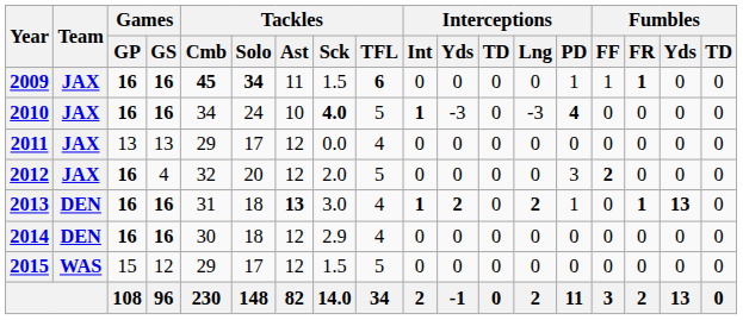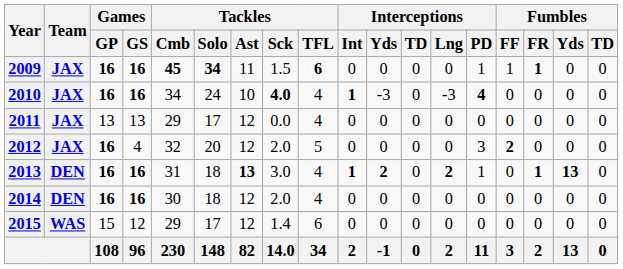 <table class="wikitable" style="text-align:center">
 <tr>
 <th rowspan="2">Year</th>
 <th rowspan="2">Team</th>
 <th colspan="2">Games</th>
 <th colspan="5">Tackles</th>
 <th colspan="5">Interceptions</th>
 <th colspan="4">Fumbles</th>
 </tr>
 <tr>
 <th>GP</th>
 <th>GS</th>
 <th>Cmb</th>
 <th>Solo</th>
 <th>Ast</th>
 <th>Sck</th>
 <th>TFL</th>
 <th>Int</th>
 <th>Yds</th>
 <th>TD</th>
 <th>Lng</th>
 <th>PD</th>
 <th>FF</th>
 <th>FR</th>
 <th>Yds</th>
 <th>TD</th>
 </tr>
 <tr>
 <th><a href='#'>2009</a></th>
 <th><a href='#'>JAX</a></th>
 <td><strong>16</strong></td>
 <td><strong>16</strong></td>
 <td><strong>45</strong></td>
 <td><strong>34</strong></td>
 <td>11</td>
 <td>1.5</td>
 <td><strong>6</strong></td>
 <td>0</td>
 <td>0</td>
 <td>0</td>
 <td>0</td>
 <td>1</td>
 <td>1</td>
 <td><strong>1</strong></td>
 <td>0</td>
 <td>0</td>
 </tr>
 <tr>
 <th><a href='#'>2010</a></th>
 <th><a href='#'>JAX</a></th>
 <td><strong>16</strong></td>
 <td><strong>16</strong></td>
 <td>34</td>
 <td>24</td>
 <td>10</td>
 <td><strong>4.0</strong></td>
-<td>5</td>
+<td>4</td>
 <td><strong>1</strong></td>
 <td>-3</td>
 <td>0</td>
 <td>-3</td>
 <td><strong>4</strong></td>
 <td>0</td>
 <td>0</td>
 <td>0</td>
 <td>0</td>
 </tr>
 <tr>
 <th><a href='#'>2011</a></th>
 <th><a href='#'>JAX</a></th>
 <td>13</td>
 <td>13</td>
 <td>29</td>
 <td>17</td>
 <td>12</td>
 <td>0.0</td>
 <td>4</td>
 <td>0</td>
 <td>0</td>
 <td>0</td>
 <td>0</td>
 <td>0</td>
 <td>0</td>
 <td>0</td>
 <td>0</td>
 <td>0</td>
 </tr>
 <tr>
 <th><a href='#'>2012</a></th>
 <th><a href='#'>JAX</a></th>
 <td><strong>16</strong></td>
 <td>4</td>
 <td>32</td>
 <td>20</td>
 <td>12</td>
 <td>2.0</td>
 <td>5</td>
 <td>0</td>
 <td>0</td>
 <td>0</td>
 <td>0</td>
 <td>3</td>
 <td><strong>2</strong></td>
 <td>0</td>
 <td>0</td>
 <td>0</td>
 </tr>
 <tr>
 <th><a href='#'>2013</a></th>
 <th><a href='#'>DEN</a></th>
 <td><strong>16</strong></td>
 <td><strong>16</strong></td>
 <td>31</td>
 <td>18</td>
 <td><strong>13</strong></td>
 <td>3.0</td>
 <td>4</td>
 <td><strong>1</strong></td>
 <td><strong>2</strong></td>
 <td>0</td>
 <td><strong>2</strong></td>
 <td>1</td>
 <td>0</td>
 <td><strong>1</strong></td>
 <td><strong>13</strong></td>
 <td>0</td>
 </tr>
 <tr>
 <th><a href='#'>2014</a></th>
 <th><a href='#'>DEN</a></th>
 <td><strong>16</strong></td>
 <td><strong>16</strong></td>
 <td>30</td>
 <td>18</td>
 <td>12</td>
-<td>2.9</td>
+<td>2.0</td>
 <td>4</td>
 <td>0</td>
 <td>0</td>
 <td>0</td>
 <td>0</td>
 <td>0</td>
 <td>0</td>
 <td>0</td>
 <td>0</td>
 <td>0</td>
 </tr>
 <tr>
 <th><a href='#'>2015</a></th>
 <th><a href='#'>WAS</a></th>
 <td>15</td>
 <td>12</td>
 <td>29</td>
 <td>17</td>
 <td>12</td>
-<td>1.5</td>
-<td>5</td>
+<td>1.4</td>
+<td>6</td>
 <td>0</td>
 <td>0</td>
 <td>0</td>
 <td>0</td>
 <td>0</td>
 <td>0</td>
 <td>0</td>
 <td>0</td>
 <td>0</td>
 </tr>
 <tr>
 <th colspan="2"></th>
 <th>108</th>
 <th>96</th>
 <th>230</th>
 <th>148</th>
 <th>82</th>
 <th>14.0</th>
 <th>34</th>
 <th>2</th>
 <th>-1</th>
 <th>0</th>
 <th>2</th>
 <th>11</th>
 <th>3</th>
 <th>2</th>
 <th>13</th>
 <th>0</th>
 </tr>
 </table>
